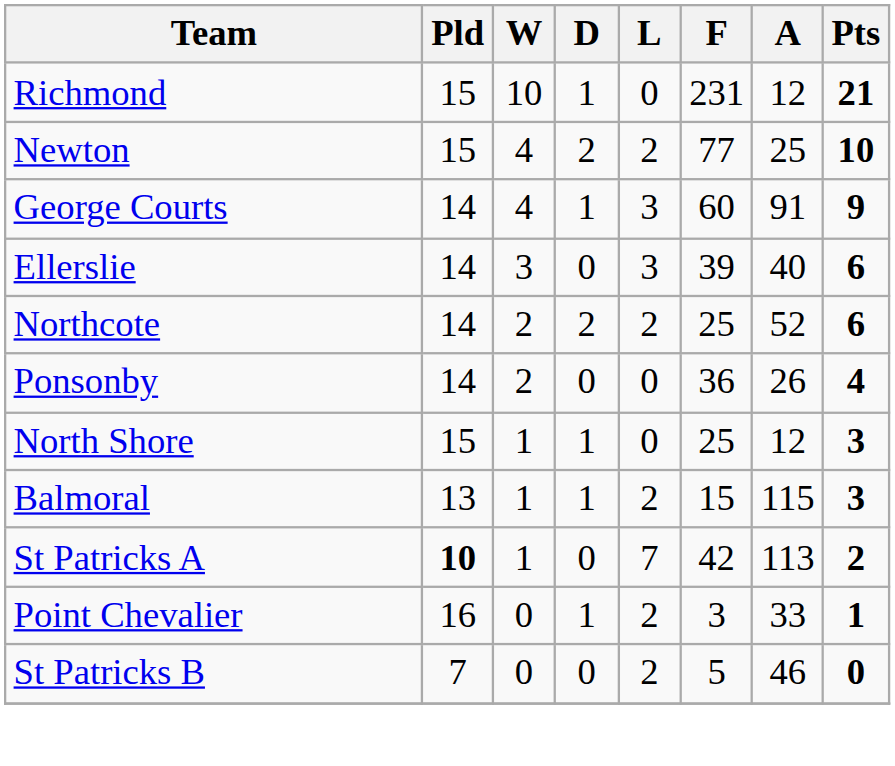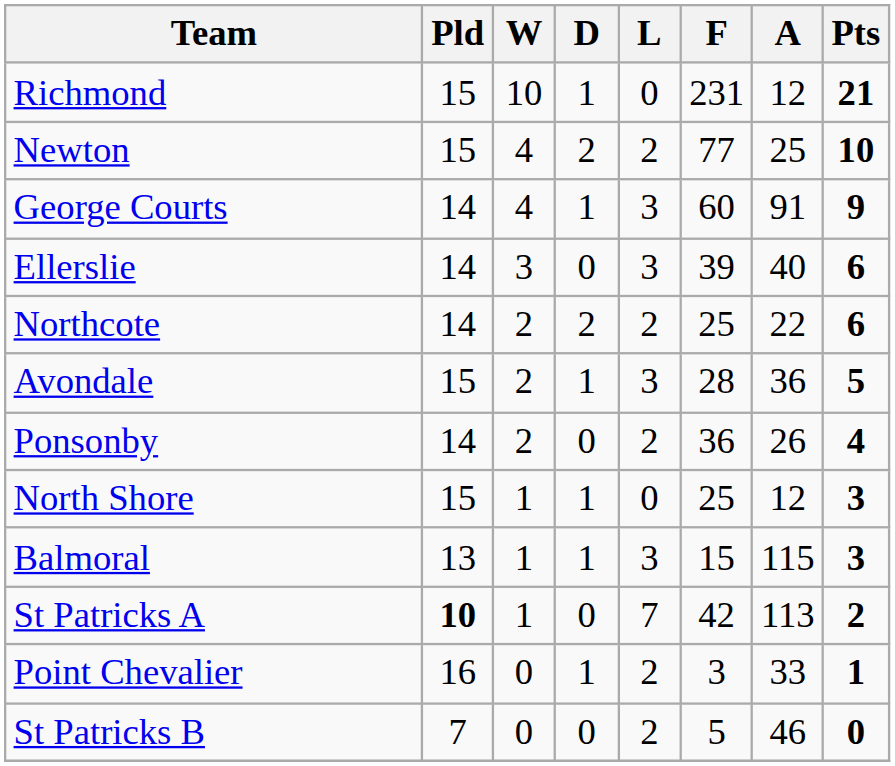 <table class="wikitable" style="text-align:center;">
 <tr>
 <th width=175>Team</th>
 <th width=20 abbr="Played">Pld</th>
 <th width=20 abbr="Won">W</th>
 <th width=20 abbr="Drawn">D</th>
 <th width=20 abbr="Lost">L</th>
 <th width=20 abbr="For">F</th>
 <th width=20 abbr="Against">A</th>
 <th width=20 abbr="Points">Pts</th>
 </tr>
 <tr>
 <td style="text-align:left;"><a href='#'>Richmond</a></td>
 <td>15</td>
 <td>10</td>
 <td>1</td>
 <td>0</td>
 <td>231</td>
 <td>12</td>
 <td><strong>21</strong></td>
 </tr>
 <tr>
 <td style="text-align:left;"><a href='#'>Newton</a></td>
 <td>15</td>
 <td>4</td>
 <td>2</td>
 <td>2</td>
 <td>77</td>
 <td>25</td>
 <td><strong>10</strong></td>
 </tr>
 <tr>
 <td style="text-align:left;"><a href='#'>George Courts</a></td>
 <td>14</td>
 <td>4</td>
 <td>1</td>
 <td>3</td>
 <td>60</td>
 <td>91</td>
 <td><strong>9</strong></td>
 </tr>
 <tr>
 <td style="text-align:left;"><a href='#'>Ellerslie</a></td>
 <td>14</td>
 <td>3</td>
 <td>0</td>
 <td>3</td>
 <td>39</td>
 <td>40</td>
 <td><strong>6</strong></td>
 </tr>
 <tr>
 <td style="text-align:left;"><a href='#'>Northcote</a></td>
 <td>14</td>
 <td>2</td>
 <td>2</td>
 <td>2</td>
 <td>25</td>
-<td>52</td>
+<td>22</td>
 <td><strong>6</strong></td>
+</tr>
+<tr>
+<td style="text-align:left;"><a href='#'>Avondale</a></td>
+<td>15</td>
+<td>2</td>
+<td>1</td>
+<td>3</td>
+<td>28</td>
+<td>36</td>
+<td><strong>5</strong></td>
 </tr>
 <tr>
 <td style="text-align:left;"><a href='#'>Ponsonby</a></td>
 <td>14</td>
 <td>2</td>
 <td>0</td>
-<td>0</td>
+<td>2</td>
 <td>36</td>
 <td>26</td>
 <td><strong>4</strong></td>
 </tr>
 <tr>
 <td style="text-align:left;"><a href='#'>North Shore</a></td>
 <td>15</td>
 <td>1</td>
 <td>1</td>
 <td>0</td>
 <td>25</td>
 <td>12</td>
 <td><strong>3</strong></td>
 </tr>
 <tr>
 <td style="text-align:left;"><a href='#'>Balmoral</a></td>
 <td>13</td>
 <td>1</td>
 <td>1</td>
-<td>2</td>
+<td>3</td>
 <td>15</td>
 <td>115</td>
 <td><strong>3</strong></td>
 </tr>
 <tr>
 <td style="text-align:left;"><a href='#'>St Patricks A</a></td>
 <td><strong>10</strong></td>
 <td>1</td>
 <td>0</td>
 <td>7</td>
 <td>42</td>
 <td>113</td>
 <td><strong>2</strong></td>
 </tr>
 <tr>
 <td style="text-align:left;"><a href='#'>Point Chevalier</a></td>
 <td>16</td>
 <td>0</td>
 <td>1</td>
 <td>2</td>
 <td>3</td>
 <td>33</td>
 <td><strong>1</strong></td>
 </tr>
 <tr>
 <td style="text-align:left;"><a href='#'>St Patricks B</a></td>
 <td>7</td>
 <td>0</td>
 <td>0</td>
 <td>2</td>
 <td>5</td>
 <td>46</td>
 <td><strong>0</strong></td>
 </tr>
 <tr>
 </tr>
 </table>
